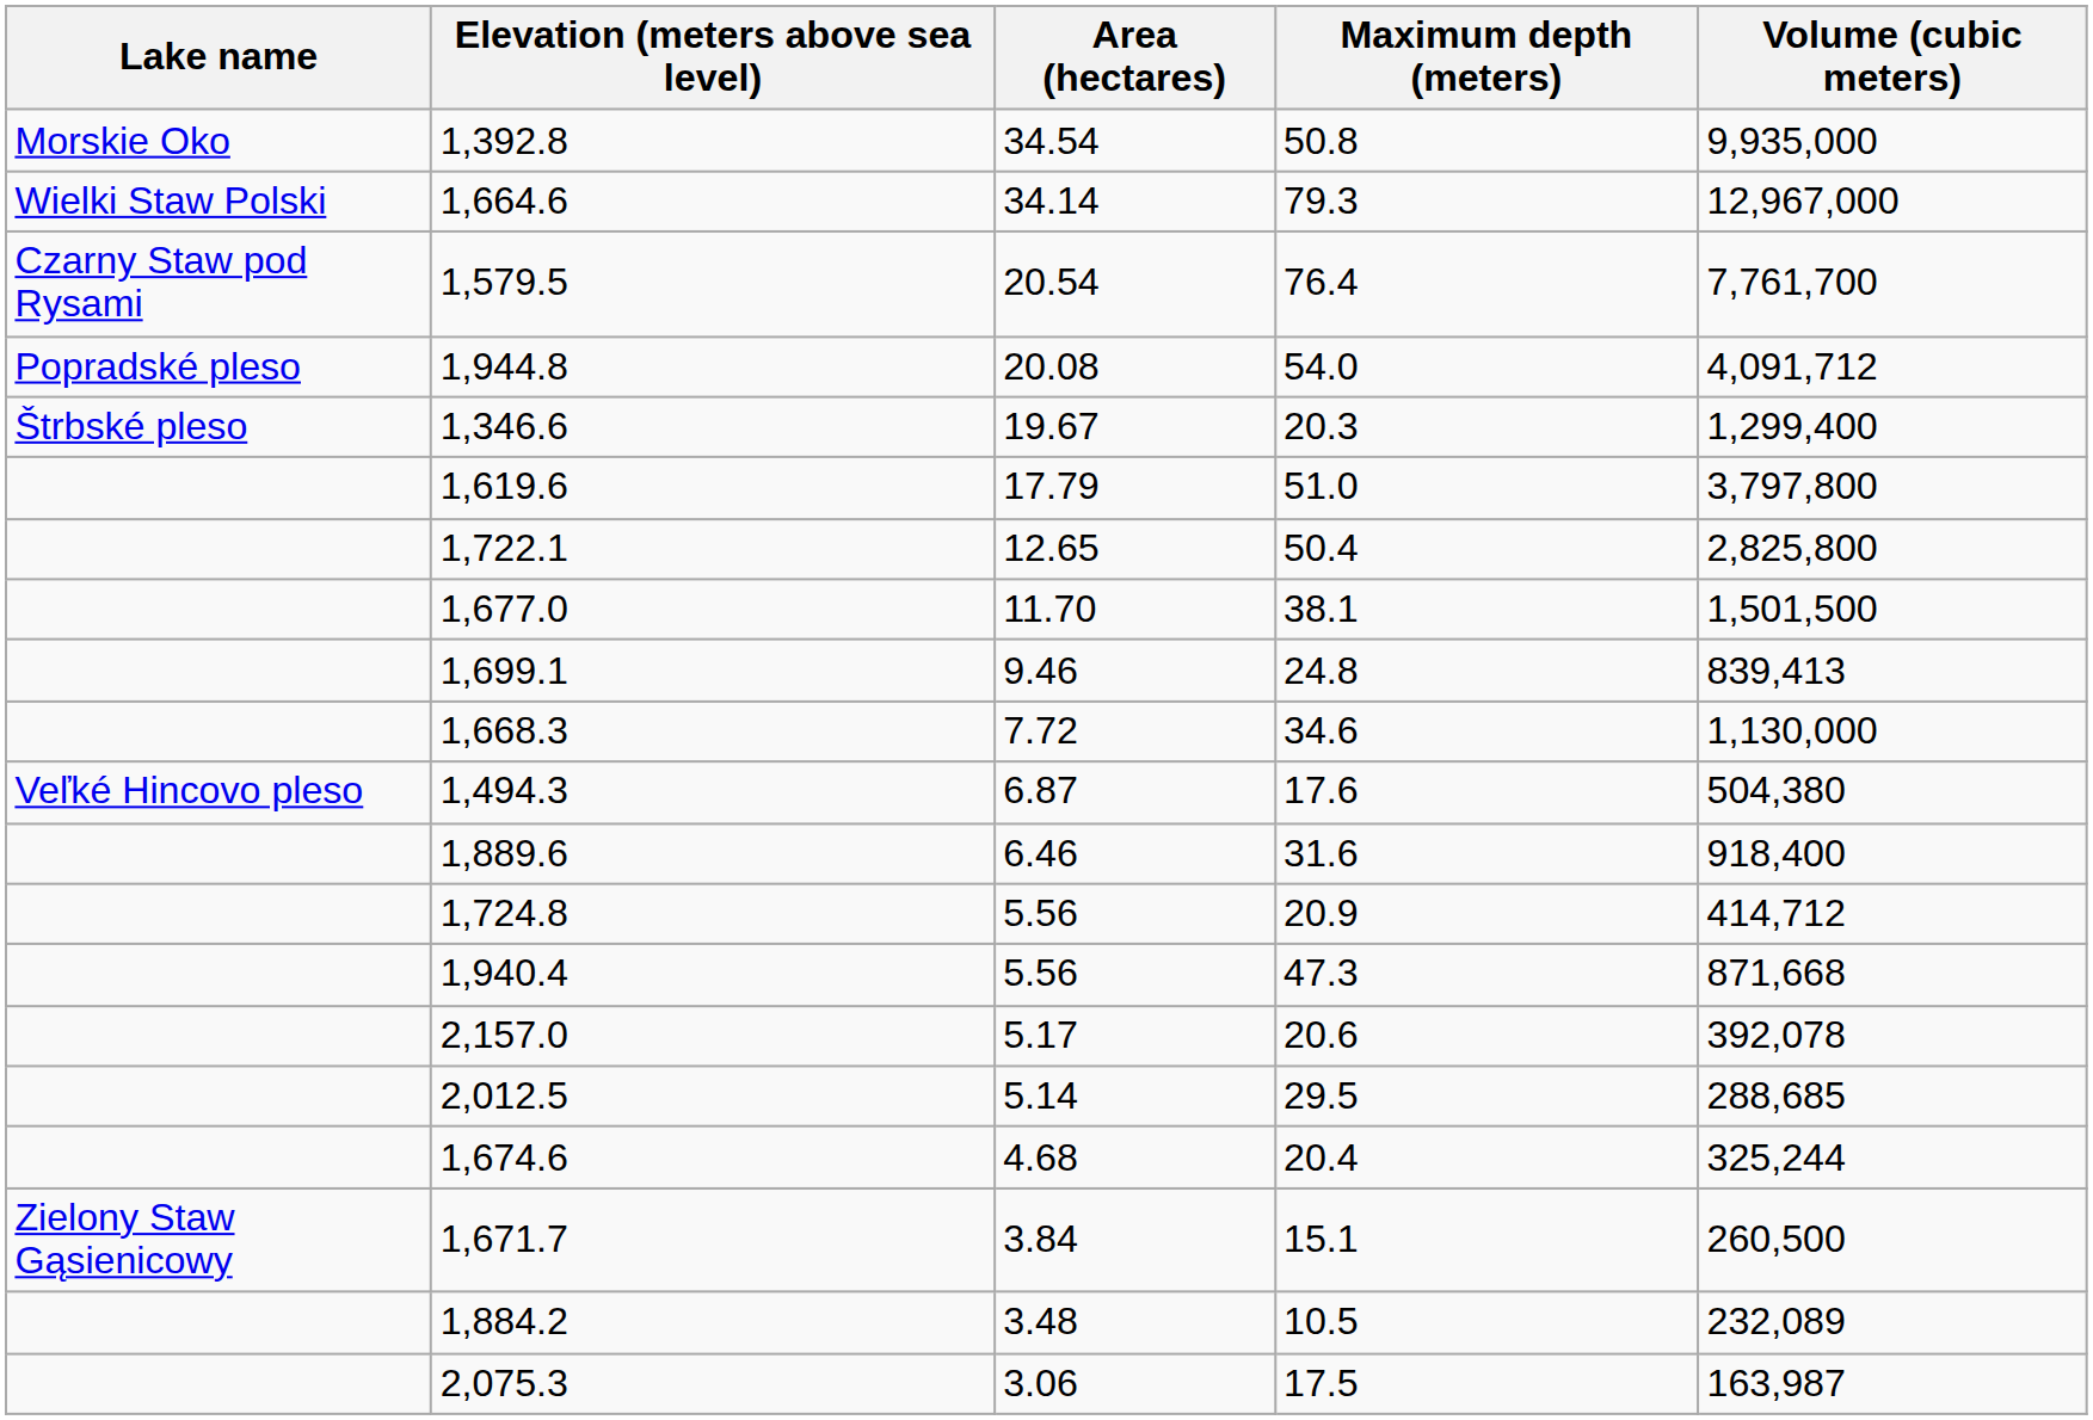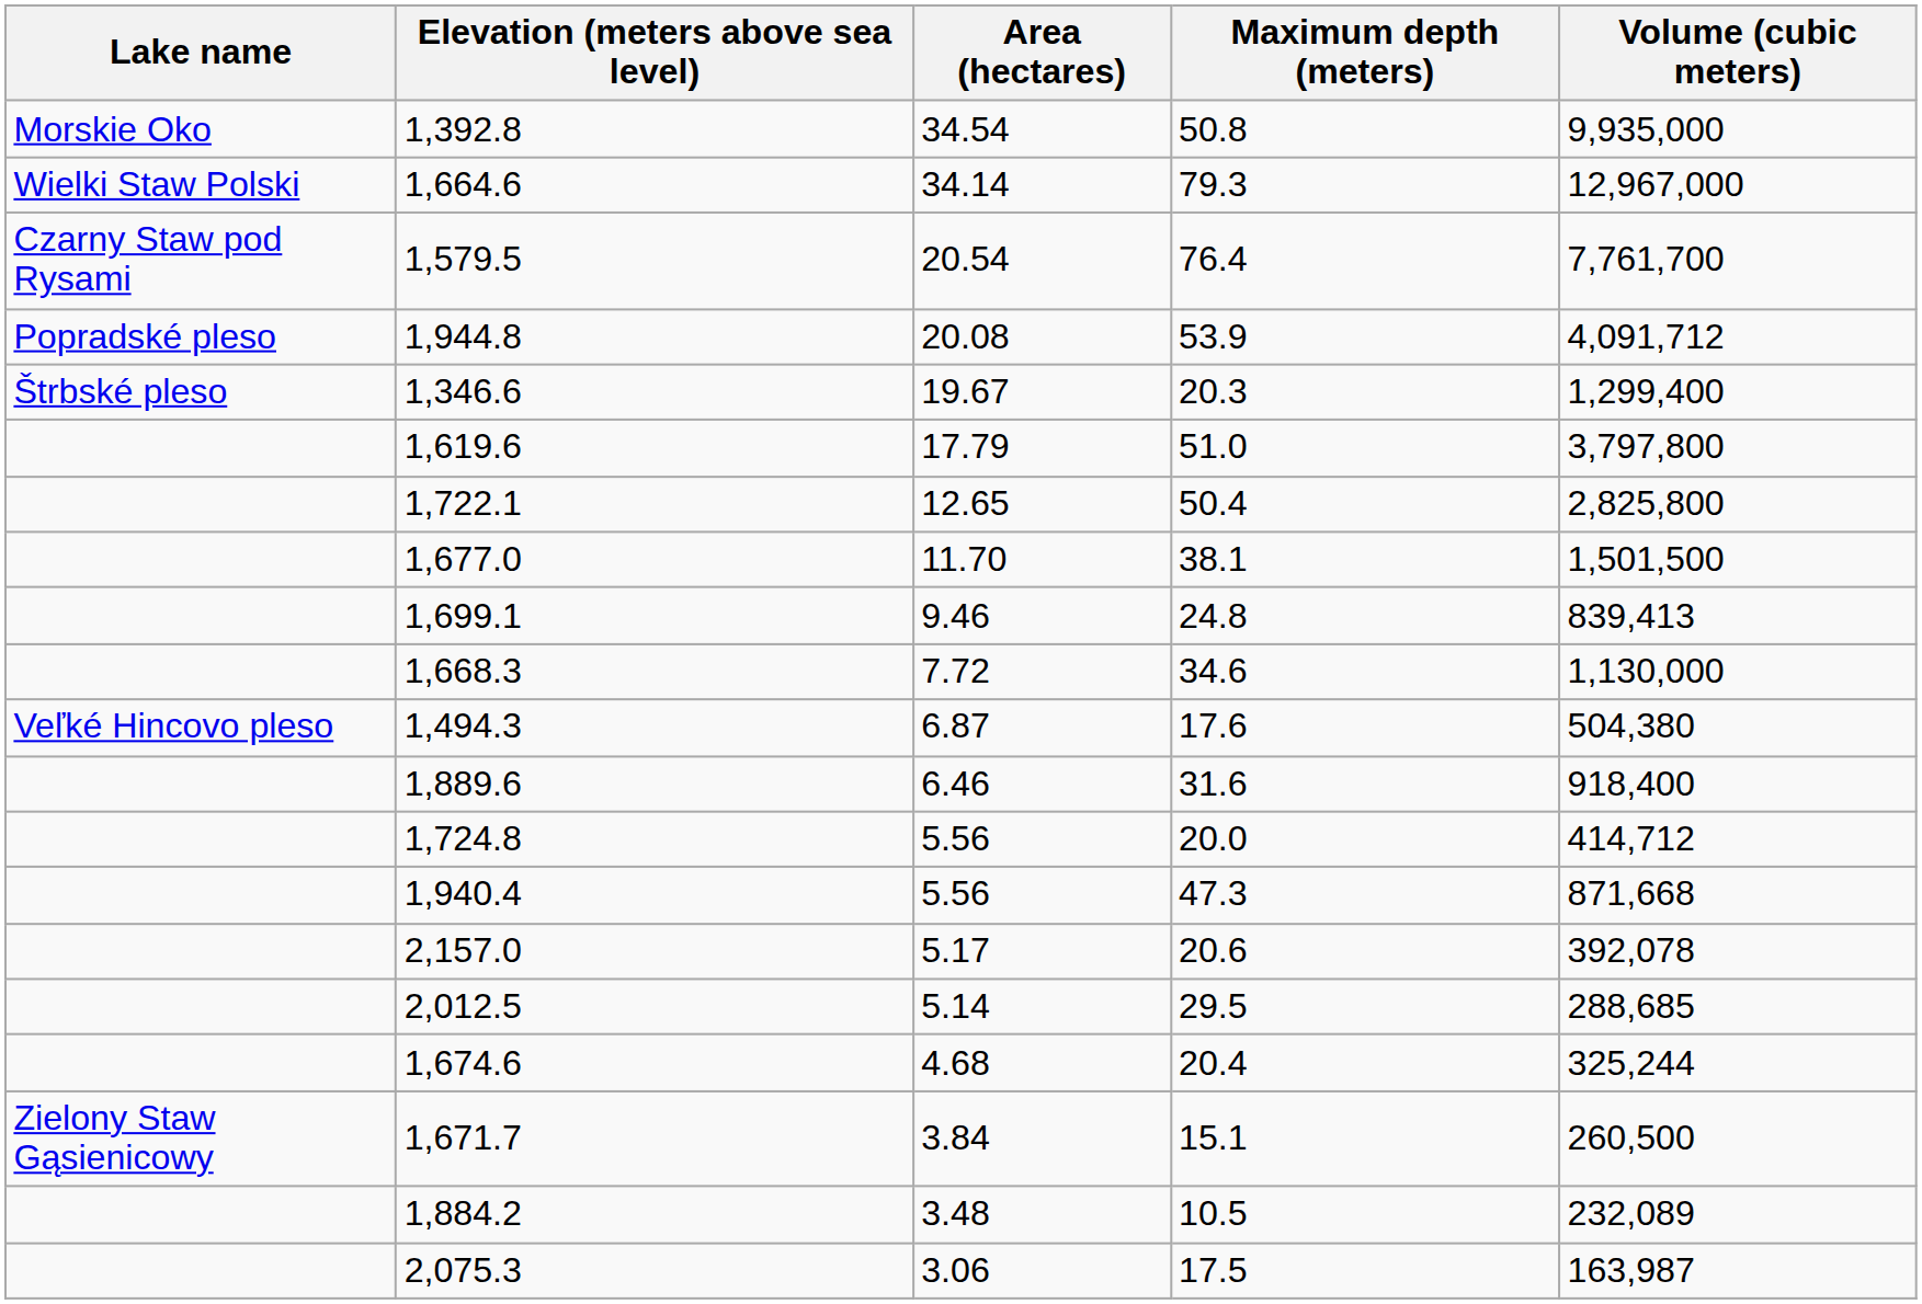 <table class="wikitable">
 <tr>
 <th>Lake name</th>
 <th>Elevation (meters above sea level)</th>
 <th>Area (hectares)</th>
 <th>Maximum depth (meters)</th>
 <th>Volume (cubic meters)</th>
 </tr>
 <tr>
 <td><a href='#'>Morskie Oko</a></td>
 <td>1,392.8</td>
 <td>34.54</td>
 <td>50.8</td>
 <td>9,935,000</td>
 </tr>
 <tr>
 <td><a href='#'>Wielki Staw Polski</a></td>
 <td>1,664.6</td>
 <td>34.14</td>
 <td>79.3</td>
 <td>12,967,000</td>
 </tr>
 <tr>
 <td><a href='#'>Czarny Staw pod Rysami</a></td>
 <td>1,579.5</td>
 <td>20.54</td>
 <td>76.4</td>
 <td>7,761,700</td>
 </tr>
 <tr>
 <td><a href='#'>Popradské pleso</a></td>
 <td>1,944.8</td>
 <td>20.08</td>
-<td>54.0</td>
+<td>53.9</td>
 <td>4,091,712</td>
 </tr>
 <tr>
 <td><a href='#'>Štrbské pleso</a></td>
 <td>1,346.6</td>
 <td>19.67</td>
 <td>20.3</td>
 <td>1,299,400</td>
 </tr>
 <tr>
 <td></td>
 <td>1,619.6</td>
 <td>17.79</td>
 <td>51.0</td>
 <td>3,797,800</td>
 </tr>
 <tr>
 <td></td>
 <td>1,722.1</td>
 <td>12.65</td>
 <td>50.4</td>
 <td>2,825,800</td>
 </tr>
 <tr>
 <td></td>
 <td>1,677.0</td>
 <td>11.70</td>
 <td>38.1</td>
 <td>1,501,500</td>
 </tr>
 <tr>
 <td></td>
 <td>1,699.1</td>
 <td>9.46</td>
 <td>24.8</td>
 <td>839,413</td>
 </tr>
 <tr>
 <td></td>
 <td>1,668.3</td>
 <td>7.72</td>
 <td>34.6</td>
 <td>1,130,000</td>
 </tr>
 <tr>
 <td><a href='#'>Veľké Hincovo pleso</a></td>
 <td>1,494.3</td>
 <td>6.87</td>
 <td>17.6</td>
 <td>504,380</td>
 </tr>
 <tr>
 <td></td>
 <td>1,889.6</td>
 <td>6.46</td>
 <td>31.6</td>
 <td>918,400</td>
 </tr>
 <tr>
 <td></td>
 <td>1,724.8</td>
 <td>5.56</td>
-<td>20.9</td>
+<td>20.0</td>
 <td>414,712</td>
 </tr>
 <tr>
 <td></td>
 <td>1,940.4</td>
 <td>5.56</td>
 <td>47.3</td>
 <td>871,668</td>
 </tr>
 <tr>
 <td></td>
 <td>2,157.0</td>
 <td>5.17</td>
 <td>20.6</td>
 <td>392,078</td>
 </tr>
 <tr>
 <td></td>
 <td>2,012.5</td>
 <td>5.14</td>
 <td>29.5</td>
 <td>288,685</td>
 </tr>
 <tr>
 <td></td>
 <td>1,674.6</td>
 <td>4.68</td>
 <td>20.4</td>
 <td>325,244</td>
 </tr>
 <tr>
 <td><a href='#'>Zielony Staw Gąsienicowy</a></td>
 <td>1,671.7</td>
 <td>3.84</td>
 <td>15.1</td>
 <td>260,500</td>
 </tr>
 <tr>
 <td></td>
 <td>1,884.2</td>
 <td>3.48</td>
 <td>10.5</td>
 <td>232,089</td>
 </tr>
 <tr>
 <td></td>
 <td>2,075.3</td>
 <td>3.06</td>
 <td>17.5</td>
 <td>163,987</td>
 </tr>
 </table>
